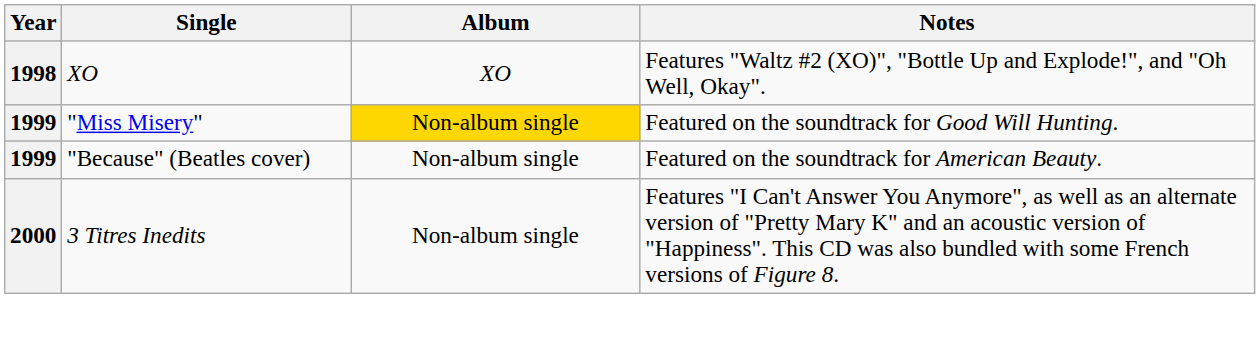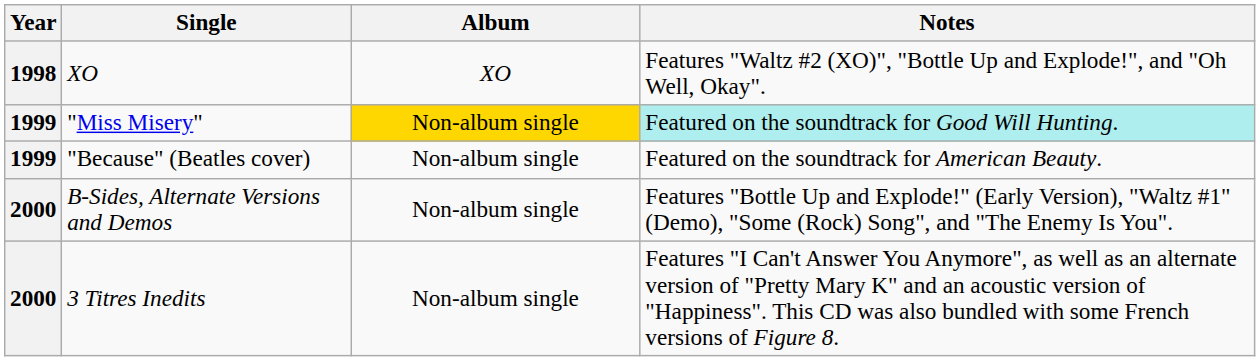 <table class="wikitable plainrowheaders" style="text-align:left; ">
 <tr>
 <th scope="col" style="width:2em; ">Year</th>
 <th scope="col" style="width:12em; ">Single</th>
 <th scope="col" style="width:12em; ">Album</th>
 <th scope="col" style="width:26em; ">Notes</th>
 </tr>
 <tr>
 <th scope="row">1998</th>
 <td><em>XO</em></td>
 <td style="text-align: center; "><em>XO</em></td>
 <td>Features "Waltz #2 (XO)", "Bottle Up and Explode!", and "Oh Well, Okay".</td>
 </tr>
 <tr>
 <th scope="row">1999</th>
 <td>"<a href='#'>Miss Misery</a>"</td>
 <td style="background: gold; text-align: center; ">Non-album single</td>
-<td>Featured on the soundtrack for <em>Good Will Hunting</em>.</td>
+<td style="background: paleturquoise;">Featured on the soundtrack for <em>Good Will Hunting</em>.</td>
 </tr>
 <tr>
 <th scope="row">1999</th>
 <td>"Because" (Beatles cover)</td>
 <td style="text-align: center; ">Non-album single</td>
 <td>Featured on the soundtrack for <em>American Beauty</em>.</td>
 </tr>
 <tr>
 <th scope="row">2000</th>
+<td><em>B-Sides, Alternate Versions and Demos</em></td>
+<td style="text-align: center; ">Non-album single</td>
+<td>Features "Bottle Up and Explode!" (Early Version), "Waltz #1" (Demo), "Some (Rock) Song", and "The Enemy Is You".</td>
+</tr>
+<tr>
+<th scope="row">2000</th>
 <td><em>3 Titres Inedits</em></td>
 <td style="text-align: center; ">Non-album single</td>
 <td>Features "I Can't Answer You Anymore", as well as an alternate version of "Pretty Mary K" and an acoustic version of "Happiness". This CD was also bundled with some French versions of <em>Figure 8</em>.</td>
 </tr>
 </table>
